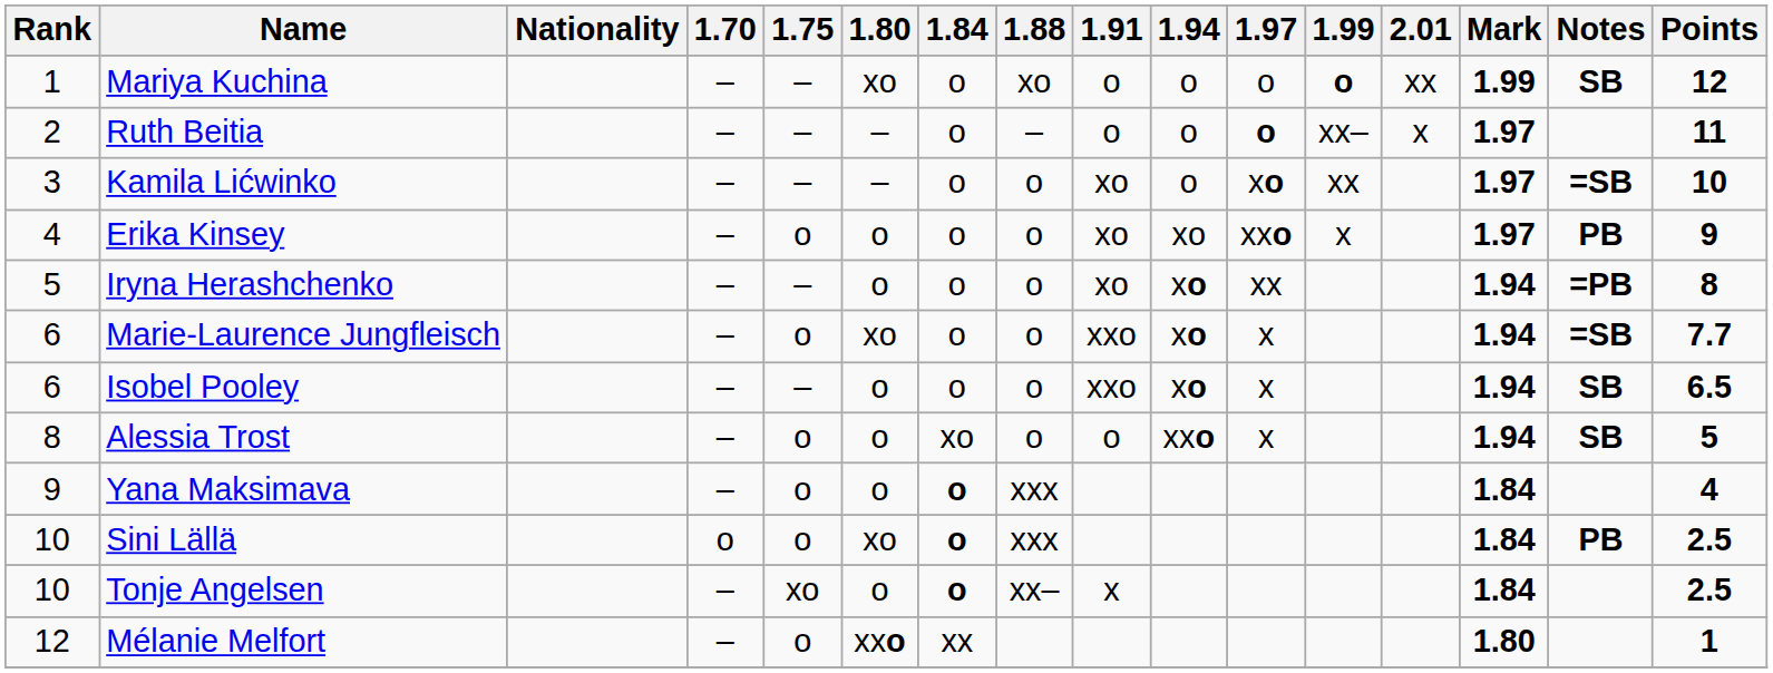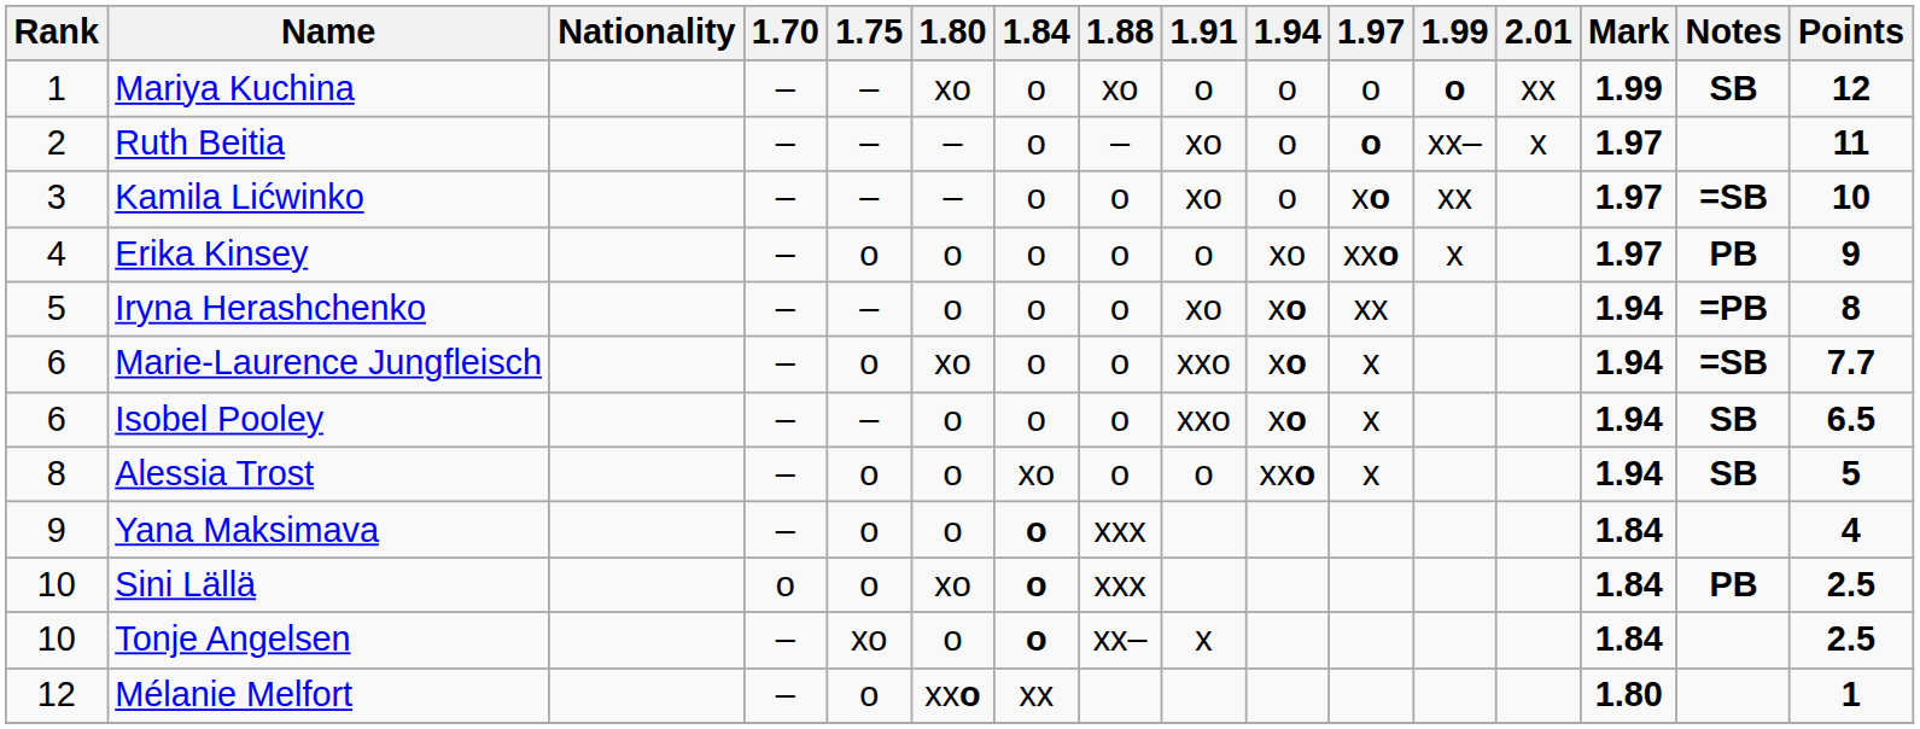 <table class="wikitable sortable" style="text-align:center">
 <tr>
 <th>Rank</th>
 <th>Name</th>
 <th>Nationality</th>
 <th>1.70</th>
 <th>1.75</th>
 <th>1.80</th>
 <th>1.84</th>
 <th>1.88</th>
 <th>1.91</th>
 <th>1.94</th>
 <th>1.97</th>
 <th>1.99</th>
 <th>2.01</th>
 <th>Mark</th>
 <th>Notes</th>
 <th>Points</th>
 </tr>
 <tr>
 <td>1</td>
 <td align=left><a href='#'>Mariya Kuchina</a></td>
 <td align=left></td>
 <td>–</td>
 <td>–</td>
 <td>xo</td>
 <td>o</td>
 <td>xo</td>
 <td>o</td>
 <td>o</td>
 <td>o</td>
 <td><strong>o </strong></td>
 <td>xx</td>
 <td><strong>1.99</strong></td>
 <td><strong>SB </strong></td>
 <td><strong>12</strong></td>
 </tr>
 <tr>
 <td>2</td>
 <td align=left><a href='#'>Ruth Beitia</a></td>
 <td align=left></td>
 <td>–</td>
 <td>–</td>
 <td>–</td>
 <td>o</td>
 <td>–</td>
-<td>o</td>
+<td>xo</td>
 <td>o</td>
 <td><strong>o </strong></td>
 <td>xx–</td>
 <td>x</td>
 <td><strong>1.97</strong></td>
 <td></td>
 <td><strong>11</strong></td>
 </tr>
 <tr>
 <td>3</td>
 <td align=left><a href='#'>Kamila Lićwinko</a></td>
 <td align=left></td>
 <td>–</td>
 <td>–</td>
 <td>–</td>
 <td>o</td>
 <td>o</td>
 <td>xo</td>
 <td>o</td>
 <td>x<strong>o</strong></td>
 <td>xx</td>
 <td></td>
 <td><strong>1.97</strong></td>
 <td><strong>=SB</strong></td>
 <td><strong>10</strong></td>
 </tr>
 <tr>
 <td>4</td>
 <td align=left><a href='#'>Erika Kinsey</a></td>
 <td align=left></td>
 <td>–</td>
 <td>o</td>
 <td>o</td>
 <td>o</td>
 <td>o</td>
-<td>xo</td>
+<td>o</td>
 <td>xo</td>
 <td>xx<strong>o</strong></td>
 <td>x</td>
 <td></td>
 <td><strong>1.97</strong></td>
 <td><strong>PB</strong></td>
 <td><strong>9</strong></td>
 </tr>
 <tr>
 <td>5</td>
 <td align=left><a href='#'>Iryna Herashchenko</a></td>
 <td align=left></td>
 <td>–</td>
 <td>–</td>
 <td>o</td>
 <td>o</td>
 <td>o</td>
 <td>xo</td>
 <td>x<strong>o </strong></td>
 <td>xx</td>
 <td></td>
 <td></td>
 <td><strong>1.94</strong></td>
 <td><strong>=PB</strong></td>
 <td><strong>8</strong></td>
 </tr>
 <tr>
 <td>6</td>
 <td align=left><a href='#'>Marie-Laurence Jungfleisch</a></td>
 <td align=left></td>
 <td>–</td>
 <td>o</td>
 <td>xo</td>
 <td>o</td>
 <td>o</td>
 <td>xxo</td>
 <td>x<strong>o</strong></td>
 <td>x</td>
 <td></td>
 <td></td>
 <td><strong>1.94</strong></td>
 <td><strong>=SB</strong></td>
 <td><strong>7.7</strong></td>
 </tr>
 <tr>
 <td>6</td>
 <td align=left><a href='#'>Isobel Pooley</a></td>
 <td align=left></td>
 <td>–</td>
 <td>–</td>
 <td>o</td>
 <td>o</td>
 <td>o</td>
 <td>xxo</td>
 <td>x<strong>o</strong></td>
 <td>x</td>
 <td></td>
 <td></td>
 <td><strong>1.94</strong></td>
 <td><strong>SB </strong></td>
 <td><strong>6.5</strong></td>
 </tr>
 <tr>
 <td>8</td>
 <td align=left><a href='#'>Alessia Trost</a></td>
 <td align=left></td>
 <td>–</td>
 <td>o</td>
 <td>o</td>
 <td>xo</td>
 <td>o</td>
 <td>o</td>
 <td>xx<strong>o</strong></td>
 <td>x</td>
 <td></td>
 <td></td>
 <td><strong>1.94</strong></td>
 <td><strong>SB </strong></td>
 <td><strong>5</strong></td>
 </tr>
 <tr>
 <td>9</td>
 <td align=left><a href='#'>Yana Maksimava</a></td>
 <td align=left></td>
 <td>–</td>
 <td>o</td>
 <td>o</td>
 <td><strong>o </strong></td>
 <td>xxx</td>
 <td></td>
 <td></td>
 <td></td>
 <td></td>
 <td></td>
 <td><strong>1.84</strong></td>
 <td></td>
 <td><strong>4</strong></td>
 </tr>
 <tr>
 <td>10</td>
 <td align=left><a href='#'>Sini Lällä</a></td>
 <td align=left></td>
 <td>o</td>
 <td>o</td>
 <td>xo</td>
 <td><strong>o </strong></td>
 <td>xxx</td>
 <td></td>
 <td></td>
 <td></td>
 <td></td>
 <td></td>
 <td><strong>1.84</strong></td>
 <td><strong>PB </strong></td>
 <td><strong>2.5</strong></td>
 </tr>
 <tr>
 <td>10</td>
 <td align=left><a href='#'>Tonje Angelsen</a></td>
 <td align=left></td>
 <td>–</td>
 <td>xo</td>
 <td>o</td>
 <td><strong>o </strong></td>
 <td>xx–</td>
 <td>x</td>
 <td></td>
 <td></td>
 <td></td>
 <td></td>
 <td><strong>1.84</strong></td>
 <td></td>
 <td><strong>2.5</strong></td>
 </tr>
 <tr>
 <td>12</td>
 <td align=left><a href='#'>Mélanie Melfort</a></td>
 <td align=left></td>
 <td>–</td>
 <td>o</td>
 <td>xx<strong>o</strong></td>
 <td>xx</td>
 <td></td>
 <td></td>
 <td></td>
 <td></td>
 <td></td>
 <td></td>
 <td><strong>1.80</strong></td>
 <td></td>
 <td><strong>1</strong></td>
 </tr>
 <tr>
 </tr>
 </table>
